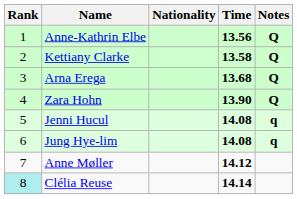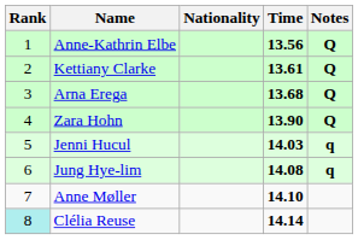 <table class="wikitable sortable" style="text-align:center">
 <tr>
 <th>Rank</th>
 <th>Name</th>
 <th>Nationality</th>
 <th>Time</th>
 <th>Notes</th>
 </tr>
 <tr bgcolor=ccffcc>
 <td>1</td>
 <td align=left><a href='#'>Anne-Kathrin Elbe</a></td>
 <td align=left></td>
 <td><strong>13.56</strong></td>
 <td><strong>Q</strong></td>
 </tr>
 <tr bgcolor=ccffcc>
 <td>2</td>
 <td align=left><a href='#'>Kettiany Clarke</a></td>
 <td align=left></td>
-<td><strong>13.58</strong></td>
+<td><strong>13.61</strong></td>
 <td><strong>Q</strong></td>
 </tr>
 <tr bgcolor=ccffcc>
 <td>3</td>
 <td align=left><a href='#'>Arna Erega</a></td>
 <td align=left></td>
 <td><strong>13.68</strong></td>
 <td><strong>Q</strong></td>
 </tr>
 <tr bgcolor=ccffcc>
 <td>4</td>
 <td align=left><a href='#'>Zara Hohn</a></td>
 <td align=left></td>
 <td><strong>13.90</strong></td>
 <td><strong>Q</strong></td>
 </tr>
 <tr bgcolor=ddffdd>
 <td>5</td>
 <td align=left><a href='#'>Jenni Hucul</a></td>
 <td align=left></td>
-<td><strong>14.08</strong></td>
+<td><strong>14.03</strong></td>
 <td><strong>q</strong></td>
 </tr>
 <tr bgcolor=ddffdd>
 <td>6</td>
 <td align=left><a href='#'>Jung Hye-lim</a></td>
 <td align=left></td>
 <td><strong>14.08</strong></td>
 <td><strong>q</strong></td>
 </tr>
 <tr>
 <td>7</td>
 <td align=left><a href='#'>Anne Møller</a></td>
 <td align=left></td>
-<td><strong>14.12</strong></td>
+<td><strong>14.10</strong></td>
 <td></td>
 </tr>
 <tr>
 <td style="background: paleturquoise;">8</td>
 <td align=left><a href='#'>Clélia Reuse</a></td>
 <td align=left></td>
 <td><strong>14.14</strong></td>
 <td></td>
 </tr>
 </table>
